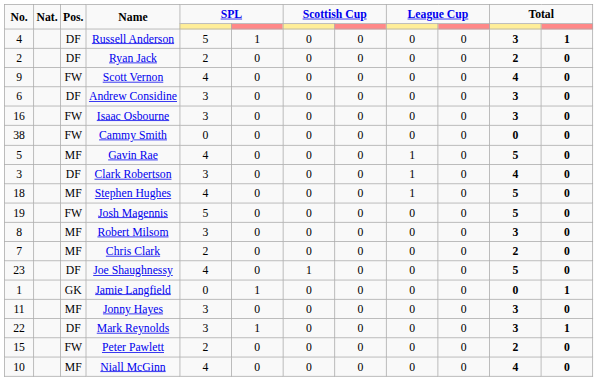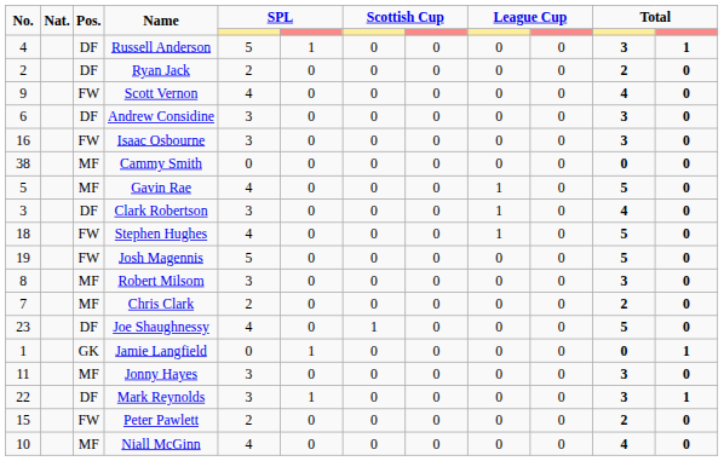 <table class="wikitable" style="font-size: 95%; text-align: center;">
 <tr>
 <td rowspan="2"  style="width:5%; text-align:center;"><strong>No.</strong></td>
 <td rowspan="2"  style="width:automatic; text-align:center;"><strong>Nat.</strong></td>
 <td rowspan="2"  style="width:automatic; text-align:center;"><strong>Pos.</strong></td>
 <td rowspan="2"  style="width:automatic%; text-align:center;"><strong>Name</strong></td>
 <td colspan="2" style="text-align:center;"><strong><a href='#'>SPL</a></strong></td>
 <td colspan="2" style="text-align:center;"><strong><a href='#'>Scottish Cup</a></strong></td>
 <td colspan="2" style="text-align:center;"><strong><a href='#'>League Cup</a></strong></td>
 <td colspan="2" style="text-align:center;"><strong>Total</strong></td>
 </tr>
 <tr>
 <th style="width:60px; background:#fe9;"></th>
 <th style="width:60px; background:#ff8888;"></th>
 <th style="width:60px; background:#fe9;"></th>
 <th style="width:60px; background:#ff8888;"></th>
 <th style="width:60px; background:#fe9;"></th>
 <th style="width:60px; background:#ff8888;"></th>
 <th style="width:60px; background:#fe9;"></th>
 <th style="width:60px; background:#ff8888;"></th>
 </tr>
 <tr>
 <td>4</td>
 <td></td>
 <td>DF</td>
 <td><a href='#'>Russell Anderson</a></td>
 <td>5</td>
 <td>1</td>
 <td>0</td>
 <td>0</td>
 <td>0</td>
 <td>0</td>
 <td><strong>3</strong></td>
 <td><strong>1</strong></td>
 </tr>
 <tr>
 <td>2</td>
 <td></td>
 <td>DF</td>
 <td><a href='#'>Ryan Jack</a></td>
 <td>2</td>
 <td>0</td>
 <td>0</td>
 <td>0</td>
 <td>0</td>
 <td>0</td>
 <td><strong>2</strong></td>
 <td><strong>0</strong></td>
 </tr>
 <tr>
 <td>9</td>
 <td></td>
 <td>FW</td>
 <td><a href='#'>Scott Vernon</a></td>
 <td>4</td>
 <td>0</td>
 <td>0</td>
 <td>0</td>
 <td>0</td>
 <td>0</td>
 <td><strong>4</strong></td>
 <td><strong>0</strong></td>
 </tr>
 <tr>
 <td>6</td>
 <td></td>
 <td>DF</td>
 <td><a href='#'>Andrew Considine</a></td>
 <td>3</td>
 <td>0</td>
 <td>0</td>
 <td>0</td>
 <td>0</td>
 <td>0</td>
 <td><strong>3</strong></td>
 <td><strong>0</strong></td>
 </tr>
 <tr>
 <td>16</td>
 <td></td>
 <td>FW</td>
 <td><a href='#'>Isaac Osbourne</a></td>
 <td>3</td>
 <td>0</td>
 <td>0</td>
 <td>0</td>
 <td>0</td>
 <td>0</td>
 <td><strong>3</strong></td>
 <td><strong>0</strong></td>
 </tr>
 <tr>
 <td>38</td>
 <td></td>
-<td>FW</td>
+<td>MF</td>
 <td><a href='#'>Cammy Smith</a></td>
 <td>0</td>
 <td>0</td>
 <td>0</td>
 <td>0</td>
 <td>0</td>
 <td>0</td>
 <td><strong>0</strong></td>
 <td><strong>0</strong></td>
 </tr>
 <tr>
 <td>5</td>
 <td></td>
 <td>MF</td>
 <td><a href='#'>Gavin Rae</a></td>
 <td>4</td>
 <td>0</td>
 <td>0</td>
 <td>0</td>
 <td>1</td>
 <td>0</td>
 <td><strong>5</strong></td>
 <td><strong>0</strong></td>
 </tr>
 <tr>
 <td>3</td>
 <td></td>
 <td>DF</td>
 <td><a href='#'>Clark Robertson</a></td>
 <td>3</td>
 <td>0</td>
 <td>0</td>
 <td>0</td>
 <td>1</td>
 <td>0</td>
 <td><strong>4</strong></td>
 <td><strong>0</strong></td>
 </tr>
 <tr>
 <td>18</td>
 <td></td>
-<td>MF</td>
+<td>FW</td>
 <td><a href='#'>Stephen Hughes</a></td>
 <td>4</td>
 <td>0</td>
 <td>0</td>
 <td>0</td>
 <td>1</td>
 <td>0</td>
 <td><strong>5</strong></td>
 <td><strong>0</strong></td>
 </tr>
 <tr>
 <td>19</td>
 <td></td>
 <td>FW</td>
 <td><a href='#'>Josh Magennis</a></td>
 <td>5</td>
 <td>0</td>
 <td>0</td>
 <td>0</td>
 <td>0</td>
 <td>0</td>
 <td><strong>5</strong></td>
 <td><strong>0</strong></td>
 </tr>
 <tr>
 <td>8</td>
 <td></td>
 <td>MF</td>
 <td><a href='#'>Robert Milsom</a></td>
 <td>3</td>
 <td>0</td>
 <td>0</td>
 <td>0</td>
 <td>0</td>
 <td>0</td>
 <td><strong>3</strong></td>
 <td><strong>0</strong></td>
 </tr>
 <tr>
 <td>7</td>
 <td></td>
 <td>MF</td>
 <td><a href='#'>Chris Clark</a></td>
 <td>2</td>
 <td>0</td>
 <td>0</td>
 <td>0</td>
 <td>0</td>
 <td>0</td>
 <td><strong>2</strong></td>
 <td><strong>0</strong></td>
 </tr>
 <tr>
 <td>23</td>
 <td></td>
 <td>DF</td>
 <td><a href='#'>Joe Shaughnessy</a></td>
 <td>4</td>
 <td>0</td>
 <td>1</td>
 <td>0</td>
 <td>0</td>
 <td>0</td>
 <td><strong>5</strong></td>
 <td><strong>0</strong></td>
 </tr>
 <tr>
 <td>1</td>
 <td></td>
 <td>GK</td>
 <td><a href='#'>Jamie Langfield</a></td>
 <td>0</td>
 <td>1</td>
 <td>0</td>
 <td>0</td>
 <td>0</td>
 <td>0</td>
 <td><strong>0</strong></td>
 <td><strong>1</strong></td>
 </tr>
 <tr>
 <td>11</td>
 <td></td>
 <td>MF</td>
 <td><a href='#'>Jonny Hayes</a></td>
 <td>3</td>
 <td>0</td>
 <td>0</td>
 <td>0</td>
 <td>0</td>
 <td>0</td>
 <td><strong>3</strong></td>
 <td><strong>0</strong></td>
 </tr>
 <tr>
 <td>22</td>
 <td></td>
 <td>DF</td>
 <td><a href='#'>Mark Reynolds</a></td>
 <td>3</td>
 <td>1</td>
 <td>0</td>
 <td>0</td>
 <td>0</td>
 <td>0</td>
 <td><strong>3</strong></td>
 <td><strong>1</strong></td>
 </tr>
 <tr>
 <td>15</td>
 <td></td>
 <td>FW</td>
 <td><a href='#'>Peter Pawlett</a></td>
 <td>2</td>
 <td>0</td>
 <td>0</td>
 <td>0</td>
 <td>0</td>
 <td>0</td>
 <td><strong>2</strong></td>
 <td><strong>0</strong></td>
 </tr>
 <tr>
 <td>10</td>
 <td></td>
 <td>MF</td>
 <td><a href='#'>Niall McGinn</a></td>
 <td>4</td>
 <td>0</td>
 <td>0</td>
 <td>0</td>
 <td>0</td>
 <td>0</td>
 <td><strong>4</strong></td>
 <td><strong>0</strong></td>
 </tr>
 </table>
